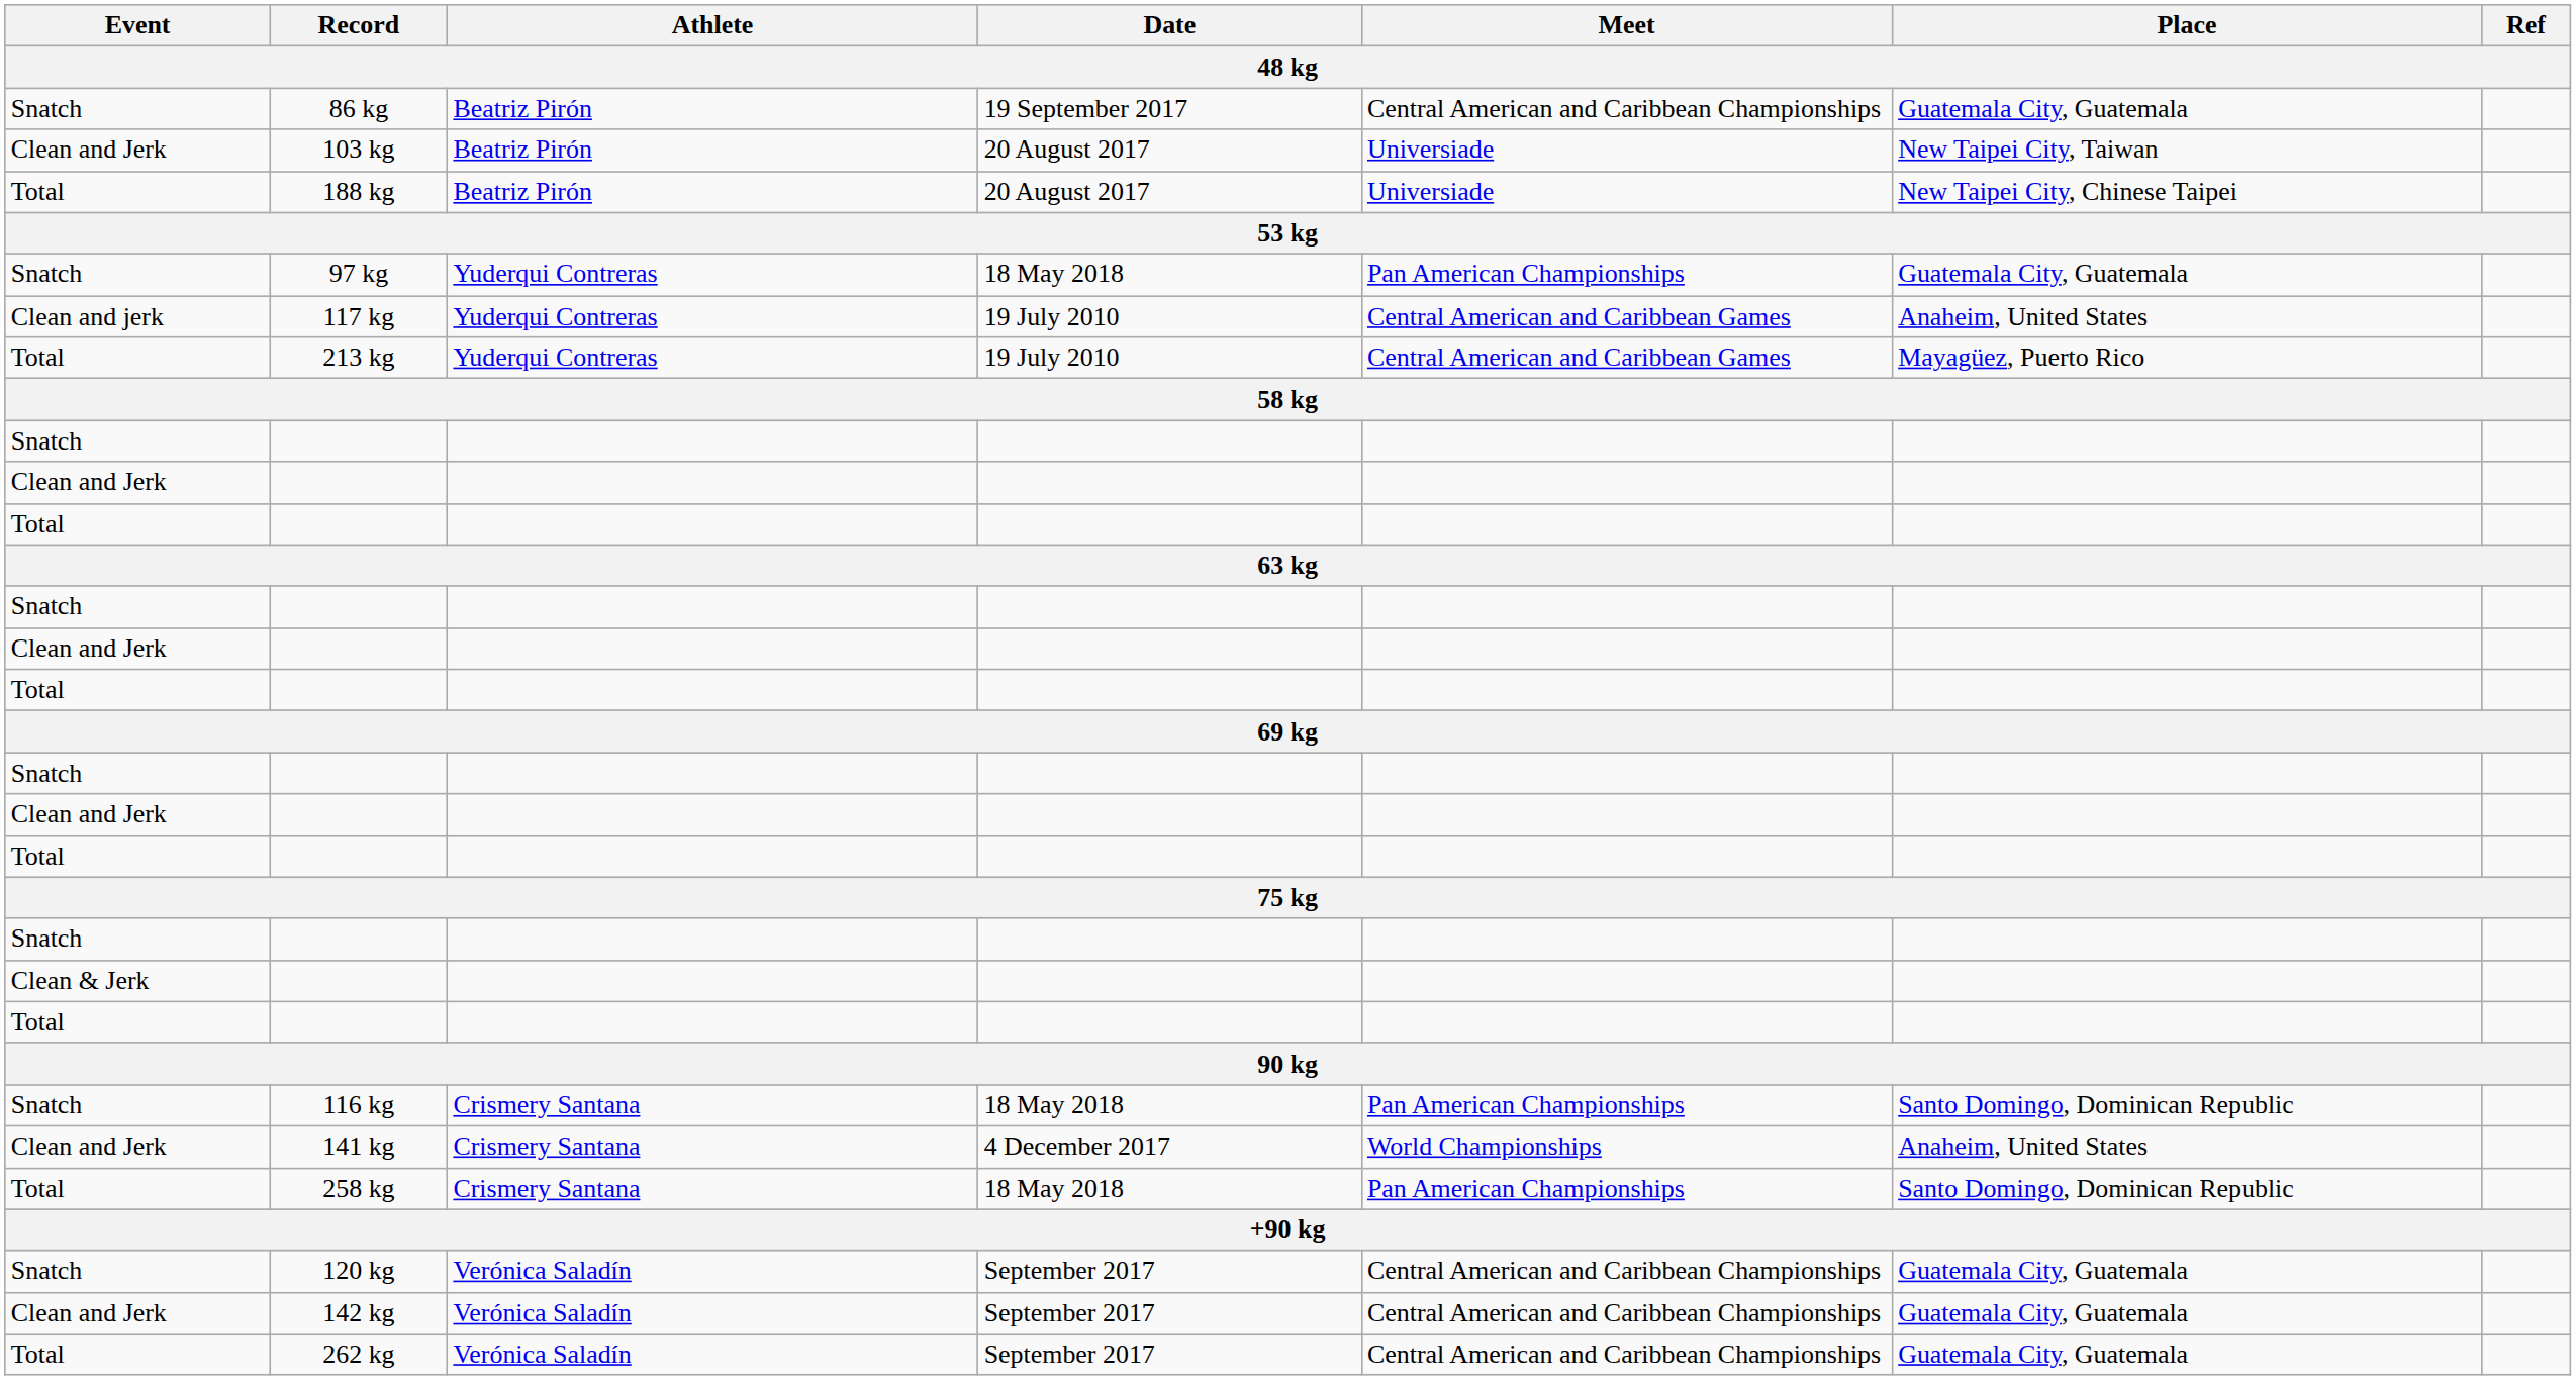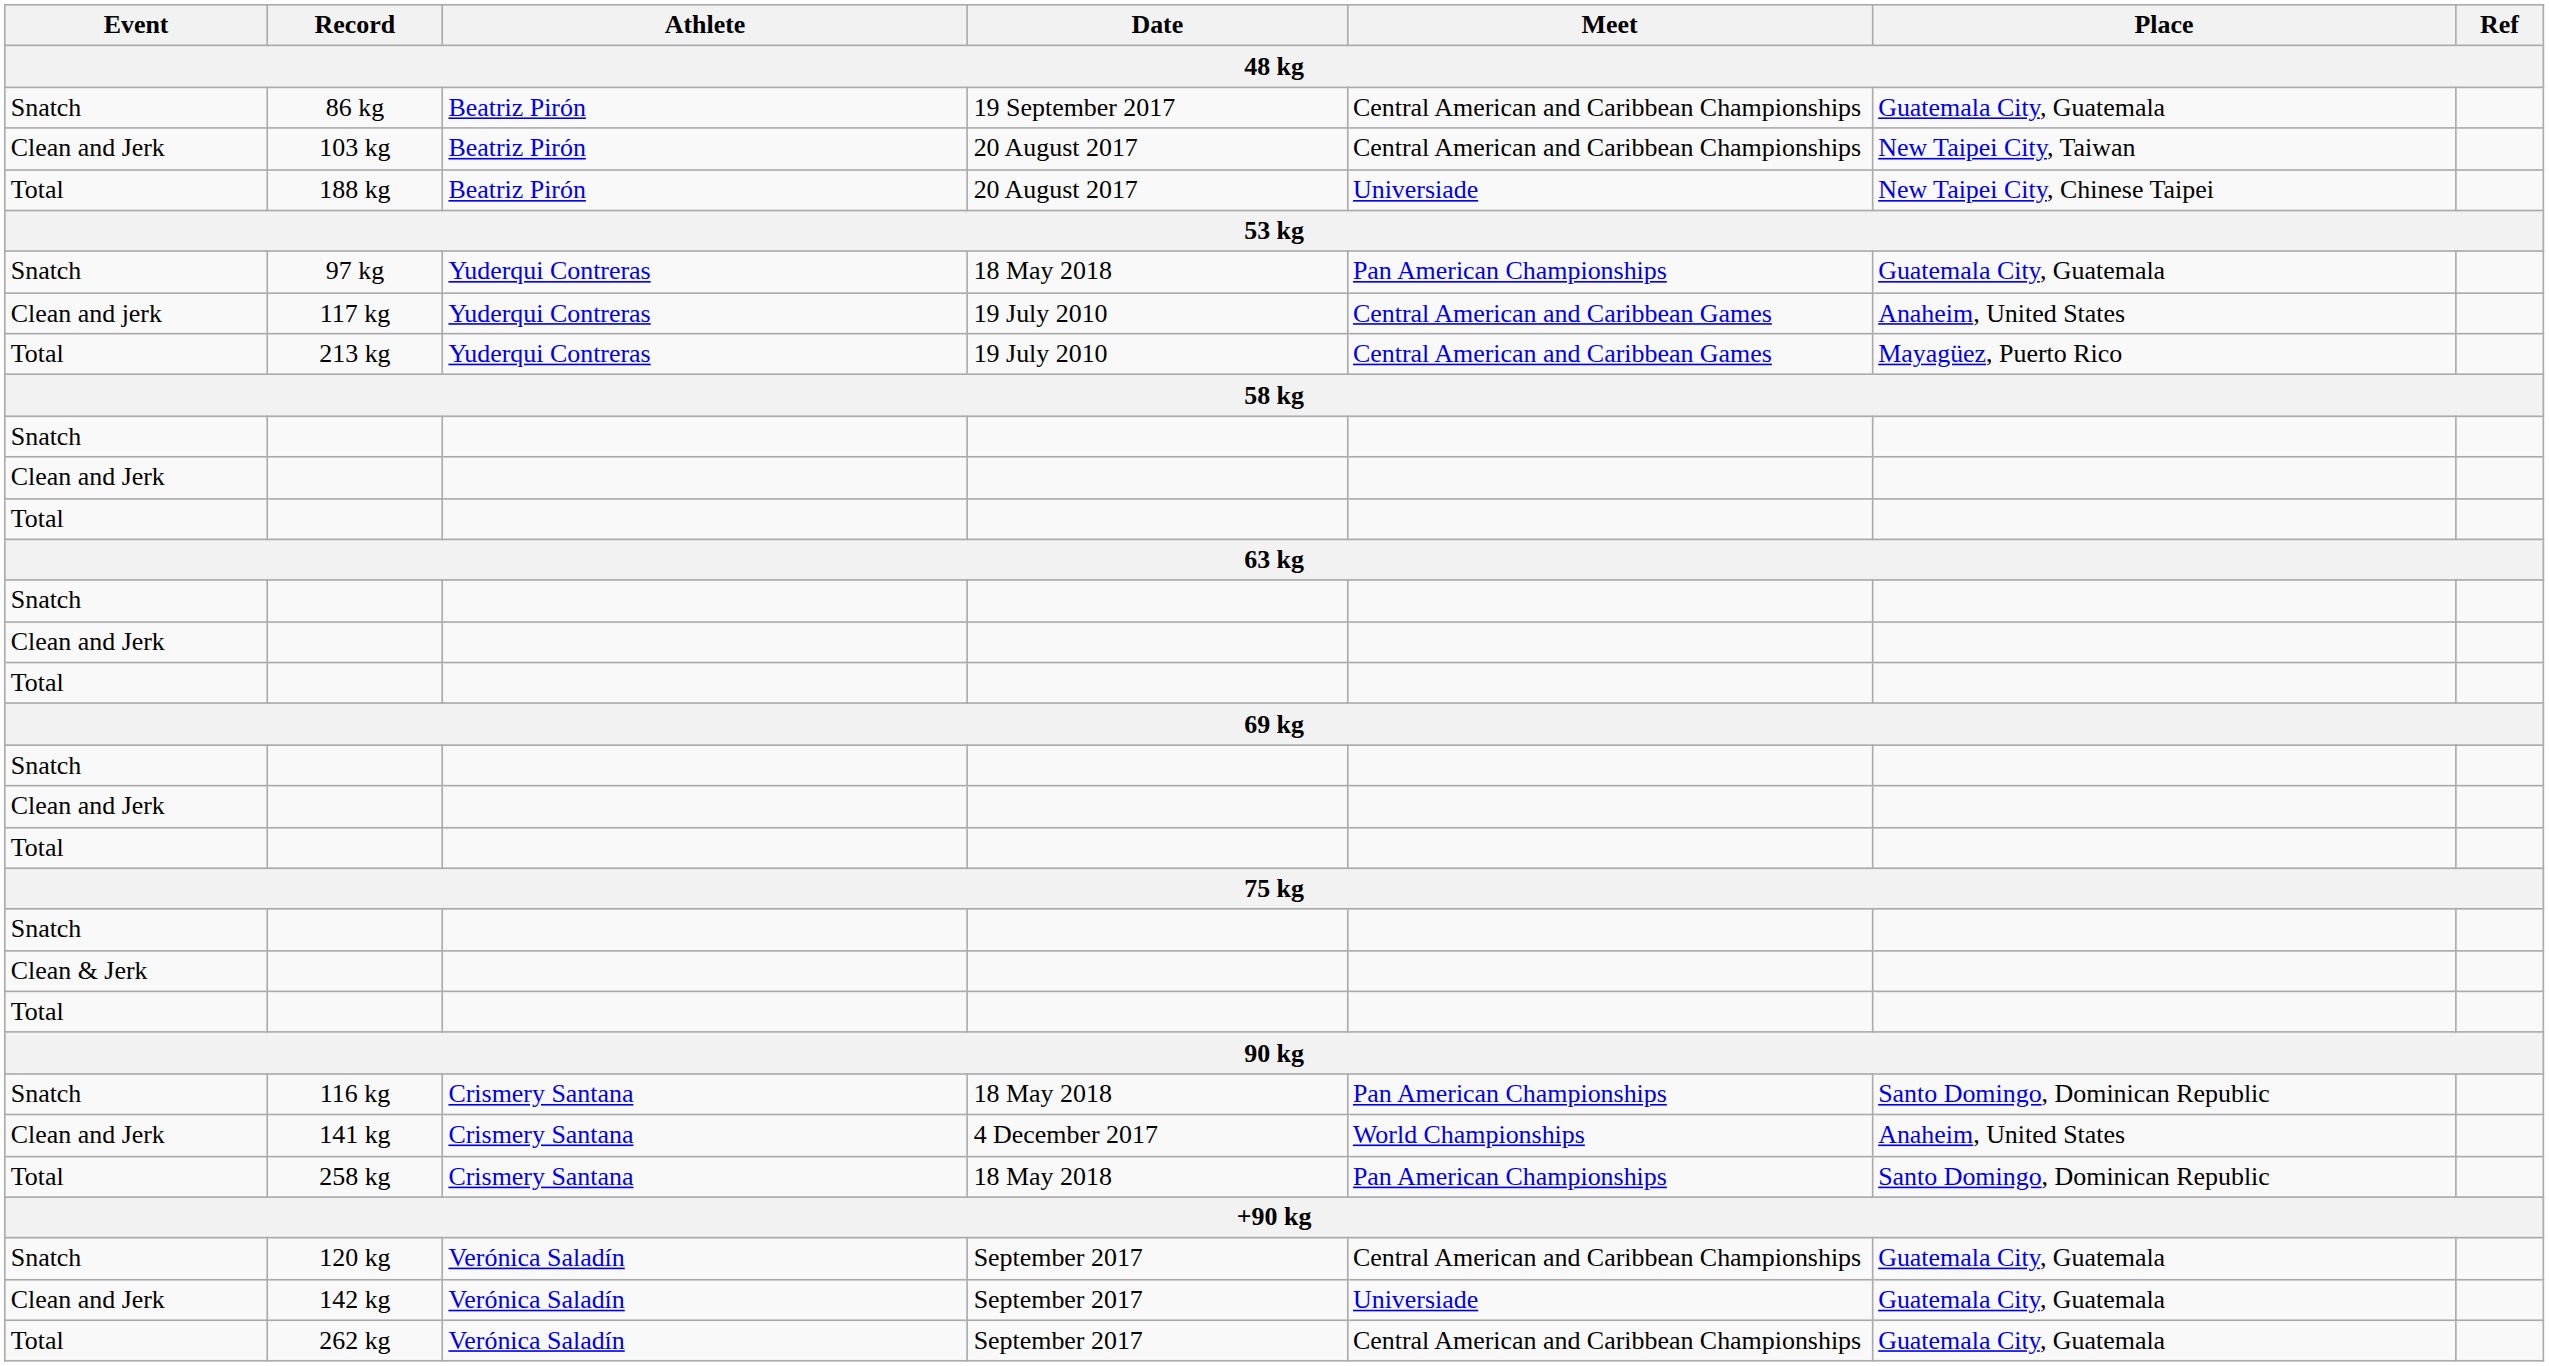 <table class="wikitable">
 <tr>
 <th width=9%>Event</th>
 <th width=6%>Record</th>
 <th width=18%>Athlete</th>
 <th width=13%>Date</th>
 <th width=18%>Meet</th>
 <th width=20%>Place</th>
 <th width=3%>Ref</th>
 </tr>
 <tr bgcolor="#DDDDDD">
 <th colspan="8">48 kg</th>
 </tr>
 <tr>
 <td>Snatch</td>
 <td align="center">86 kg</td>
 <td><a href='#'>Beatriz Pirón</a></td>
 <td>19 September 2017</td>
 <td>Central American and Caribbean Championships</td>
 <td><a href='#'>Guatemala City</a>, Guatemala</td>
 <td></td>
 </tr>
 <tr>
 <td>Clean and Jerk</td>
 <td align="center">103 kg</td>
 <td><a href='#'>Beatriz Pirón</a></td>
 <td>20 August 2017</td>
-<td><a href='#'>Universiade</a></td>
+<td>Central American and Caribbean Championships</td>
 <td><a href='#'>New Taipei City</a>, Taiwan</td>
 <td></td>
 </tr>
 <tr>
 <td>Total</td>
 <td align="center">188 kg</td>
 <td><a href='#'>Beatriz Pirón</a></td>
 <td>20 August 2017</td>
 <td><a href='#'>Universiade</a></td>
 <td><a href='#'>New Taipei City</a>, Chinese Taipei</td>
 <td></td>
 </tr>
 <tr bgcolor="#DDDDDD">
 <th colspan="8">53 kg</th>
 </tr>
 <tr>
 <td>Snatch</td>
 <td align="center">97 kg</td>
 <td><a href='#'>Yuderqui Contreras</a></td>
 <td>18 May 2018</td>
 <td><a href='#'>Pan American Championships</a></td>
 <td><a href='#'>Guatemala City</a>, Guatemala</td>
 <td></td>
 </tr>
 <tr>
 <td>Clean and jerk</td>
 <td align="center">117 kg</td>
 <td><a href='#'>Yuderqui Contreras</a></td>
 <td>19 July 2010</td>
 <td><a href='#'>Central American and Caribbean Games</a></td>
 <td><a href='#'>Anaheim</a>, United States</td>
 <td></td>
 </tr>
 <tr>
 <td>Total</td>
 <td align="center">213 kg</td>
 <td><a href='#'>Yuderqui Contreras</a></td>
 <td>19 July 2010</td>
 <td><a href='#'>Central American and Caribbean Games</a></td>
 <td><a href='#'>Mayagüez</a>, Puerto Rico</td>
 <td></td>
 </tr>
 <tr bgcolor="#DDDDDD">
 <th colspan="8">58 kg</th>
 </tr>
 <tr>
 <td>Snatch</td>
 <td></td>
 <td></td>
 <td></td>
 <td></td>
 <td></td>
 <td></td>
 </tr>
 <tr>
 <td>Clean and Jerk</td>
 <td></td>
 <td></td>
 <td></td>
 <td></td>
 <td></td>
 <td></td>
 </tr>
 <tr>
 <td>Total</td>
 <td></td>
 <td></td>
 <td></td>
 <td></td>
 <td></td>
 <td></td>
 </tr>
 <tr bgcolor="#DDDDDD">
 <th colspan="8">63 kg</th>
 </tr>
 <tr>
 <td>Snatch</td>
 <td></td>
 <td></td>
 <td></td>
 <td></td>
 <td></td>
 <td></td>
 </tr>
 <tr>
 <td>Clean and Jerk</td>
 <td></td>
 <td></td>
 <td></td>
 <td></td>
 <td></td>
 <td></td>
 </tr>
 <tr>
 <td>Total</td>
 <td></td>
 <td></td>
 <td></td>
 <td></td>
 <td></td>
 <td></td>
 </tr>
 <tr bgcolor="#DDDDDD">
 <th colspan="8">69 kg</th>
 </tr>
 <tr>
 <td>Snatch</td>
 <td></td>
 <td></td>
 <td></td>
 <td></td>
 <td></td>
 <td></td>
 </tr>
 <tr>
 <td>Clean and Jerk</td>
 <td></td>
 <td></td>
 <td></td>
 <td></td>
 <td></td>
 <td></td>
 </tr>
 <tr>
 <td>Total</td>
 <td></td>
 <td></td>
 <td></td>
 <td></td>
 <td></td>
 <td></td>
 </tr>
 <tr bgcolor="#DDDDDD">
 <th colspan="8">75 kg</th>
 </tr>
 <tr>
 <td>Snatch</td>
 <td></td>
 <td></td>
 <td></td>
 <td></td>
 <td></td>
 <td></td>
 </tr>
 <tr>
 <td>Clean & Jerk</td>
 <td></td>
 <td></td>
 <td></td>
 <td></td>
 <td></td>
 <td></td>
 </tr>
 <tr>
 <td>Total</td>
 <td></td>
 <td></td>
 <td></td>
 <td></td>
 <td></td>
 <td></td>
 </tr>
 <tr bgcolor="#DDDDDD">
 <th colspan="8">90 kg</th>
 </tr>
 <tr>
 <td>Snatch</td>
 <td align="center">116 kg</td>
 <td><a href='#'>Crismery Santana</a></td>
 <td>18 May 2018</td>
 <td><a href='#'>Pan American Championships</a></td>
 <td><a href='#'>Santo Domingo</a>, Dominican Republic</td>
 <td></td>
 </tr>
 <tr>
 <td>Clean and Jerk</td>
 <td align="center">141 kg</td>
 <td><a href='#'>Crismery Santana</a></td>
 <td>4 December 2017</td>
 <td><a href='#'>World Championships</a></td>
 <td><a href='#'>Anaheim</a>, United States</td>
 <td></td>
 </tr>
 <tr>
 <td>Total</td>
 <td align="center">258 kg</td>
 <td><a href='#'>Crismery Santana</a></td>
 <td>18 May 2018</td>
 <td><a href='#'>Pan American Championships</a></td>
 <td><a href='#'>Santo Domingo</a>, Dominican Republic</td>
 <td></td>
 </tr>
 <tr bgcolor="#DDDDDD">
 <th colspan="8">+90 kg</th>
 </tr>
 <tr>
 <td>Snatch</td>
 <td align="center">120 kg</td>
 <td><a href='#'>Verónica Saladín</a></td>
 <td>September 2017</td>
 <td>Central American and Caribbean Championships</td>
 <td><a href='#'>Guatemala City</a>, Guatemala</td>
 <td></td>
 </tr>
 <tr>
 <td>Clean and Jerk</td>
 <td align="center">142 kg</td>
 <td><a href='#'>Verónica Saladín</a></td>
 <td>September 2017</td>
-<td>Central American and Caribbean Championships</td>
+<td><a href='#'>Universiade</a></td>
 <td><a href='#'>Guatemala City</a>, Guatemala</td>
 <td></td>
 </tr>
 <tr>
 <td>Total</td>
 <td align="center">262 kg</td>
 <td><a href='#'>Verónica Saladín</a></td>
 <td>September 2017</td>
 <td>Central American and Caribbean Championships</td>
 <td><a href='#'>Guatemala City</a>, Guatemala</td>
 <td></td>
 </tr>
 </table>
